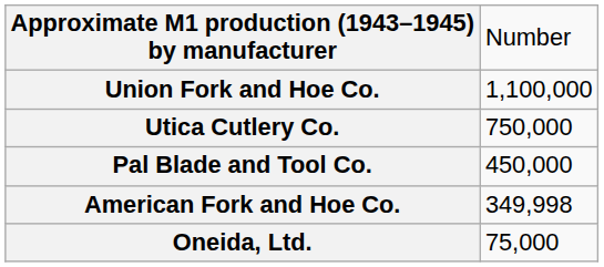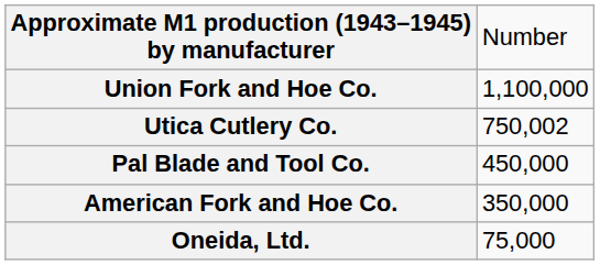 <table class=wikitable style="margin: 1em auto;">
 <tr>
 <th><strong>Approximate M1 production (1943–1945)<br>by manufacturer</strong> </th>
 <td>Number</td>
 </tr>
 <tr>
 <th>Union Fork and Hoe Co.</th>
 <td>1,100,000</td>
 </tr>
 <tr>
 <th>Utica Cutlery Co.</th>
-<td>750,000</td>
+<td>750,002</td>
 </tr>
 <tr>
 <th>Pal Blade and Tool Co.</th>
 <td>450,000</td>
 </tr>
 <tr>
 <th>American Fork and Hoe Co.</th>
-<td>349,998</td>
+<td>350,000</td>
 </tr>
 <tr>
 <th>Oneida, Ltd.</th>
 <td>75,000</td>
 </tr>
 </table>
